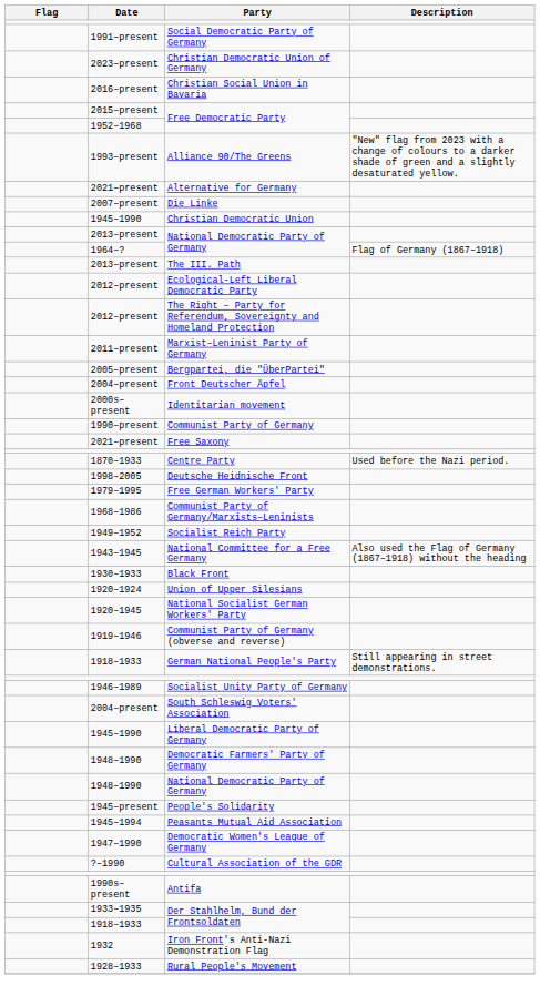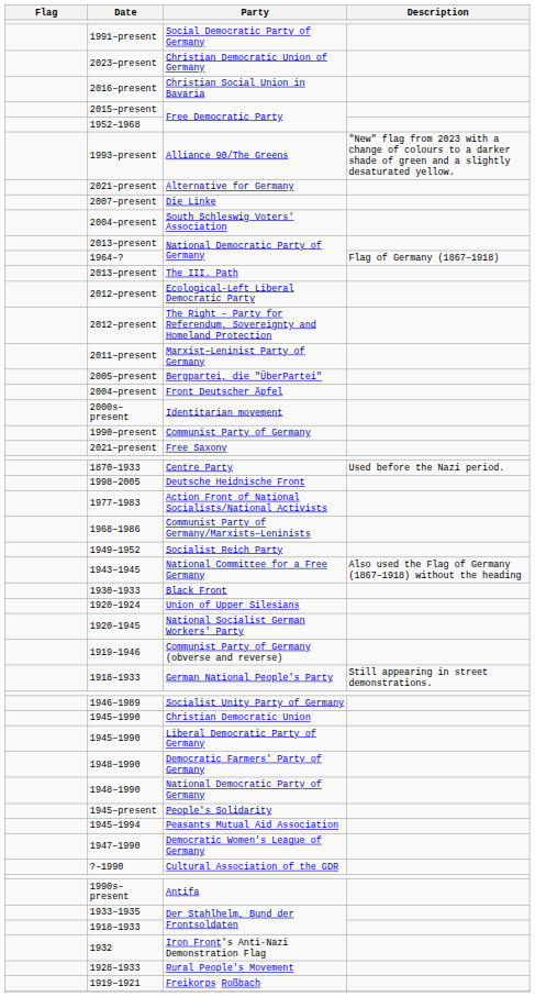 <table class="wikitable">
 <tr>
 <th width="110">Flag</th>
 <th width="100">Date</th>
 <th width="250">Party</th>
 <th width="250">Description</th>
 </tr>
 <tr>
 <td colspan="4"></td>
 </tr>
 <tr>
 <td></td>
 <td>1991–present</td>
 <td><a href='#'>Social Democratic Party of Germany</a></td>
 <td></td>
 </tr>
 <tr>
 <td></td>
 <td>2023–present</td>
 <td><a href='#'>Christian Democratic Union of Germany</a></td>
 <td></td>
 </tr>
 <tr>
 <td></td>
 <td>2016–present</td>
 <td><a href='#'>Christian Social Union in Bavaria</a></td>
 <td></td>
 </tr>
 <tr>
 <td></td>
 <td>2015–present</td>
 <td rowspan="2"><a href='#'>Free Democratic Party</a></td>
 <td></td>
 </tr>
 <tr>
 <td></td>
 <td>1952–1968</td>
 <td></td>
 </tr>
 <tr>
 <td></td>
 <td>1993–present</td>
 <td><a href='#'>Alliance 90/The Greens</a></td>
 <td>"New" flag from 2023 with a change of colours to a darker shade of green and a slightly desaturated yellow.</td>
 </tr>
 <tr>
 <td></td>
 <td>2021–present</td>
 <td><a href='#'>Alternative for Germany</a></td>
 <td></td>
 </tr>
 <tr>
 <td></td>
 <td>2007–present</td>
 <td><a href='#'>Die Linke</a></td>
 <td></td>
 </tr>
 <tr>
 <td></td>
-<td>1945–1990</td>
-<td><a href='#'>Christian Democratic Union</a></td>
+<td>2004–present</td>
+<td><a href='#'>South Schleswig Voters' Association</a></td>
 <td></td>
 </tr>
 <tr>
 <td></td>
 <td>2013–present</td>
 <td rowspan="2"><a href='#'>National Democratic Party of Germany</a></td>
 <td></td>
 </tr>
 <tr>
 <td></td>
 <td>1964–?</td>
 <td>Flag of Germany (1867–1918)</td>
 </tr>
 <tr>
 <td></td>
 <td>2013–present</td>
 <td><a href='#'>The III. Path</a></td>
 <td></td>
 </tr>
 <tr>
 <td></td>
 <td>2012–present</td>
 <td><a href='#'>Ecological-Left Liberal Democratic Party</a></td>
 <td></td>
 </tr>
 <tr>
 <td></td>
 <td>2012–present</td>
 <td><a href='#'>The Right – Party for Referendum, Sovereignty and Homeland Protection</a></td>
 <td></td>
 </tr>
 <tr>
 <td></td>
 <td>2011–present</td>
 <td><a href='#'>Marxist–Leninist Party of Germany</a></td>
 <td></td>
 </tr>
 <tr>
 <td></td>
 <td>2005–present</td>
 <td><a href='#'>Bergpartei, die "ÜberPartei"</a></td>
 <td></td>
 </tr>
 <tr>
 <td></td>
 <td>2004–present</td>
 <td><a href='#'>Front Deutscher Äpfel</a></td>
 <td></td>
 </tr>
 <tr>
 <td></td>
 <td>2000s–present</td>
 <td><a href='#'>Identitarian movement</a></td>
 <td></td>
 </tr>
 <tr>
 <td></td>
 <td>1990–present</td>
 <td><a href='#'>Communist Party of Germany</a></td>
 <td></td>
 </tr>
 <tr>
 <td></td>
 <td>2021–present</td>
 <td><a href='#'>Free Saxony</a></td>
 <td></td>
 </tr>
 <tr>
 <td colspan="4"></td>
 </tr>
 <tr>
 <td></td>
 <td>1870–1933</td>
 <td><a href='#'>Centre Party</a></td>
 <td>Used before the Nazi period.</td>
 </tr>
 <tr>
 <td></td>
 <td>1998–2005</td>
 <td><a href='#'>Deutsche Heidnische Front</a></td>
 <td></td>
 </tr>
 <tr>
 <td></td>
-<td>1979–1995</td>
-<td><a href='#'>Free German Workers' Party</a></td>
+<td>1977–1983</td>
+<td><a href='#'>Action Front of National Socialists/National Activists</a></td>
 <td></td>
 </tr>
 <tr>
 <td></td>
 <td>1968–1986</td>
 <td><a href='#'>Communist Party of Germany/Marxists–Leninists</a></td>
 <td></td>
 </tr>
 <tr>
 <td></td>
 <td>1949–1952</td>
 <td><a href='#'>Socialist Reich Party</a></td>
 <td></td>
 </tr>
 <tr>
 <td></td>
 <td>1943–1945</td>
 <td><a href='#'>National Committee for a Free Germany</a></td>
 <td>Also used the Flag of Germany (1867–1918) without the heading</td>
 </tr>
 <tr>
 <td></td>
 <td>1930–1933</td>
 <td><a href='#'>Black Front</a></td>
 <td></td>
 </tr>
 <tr>
 <td></td>
 <td>1920–1924</td>
 <td><a href='#'>Union of Upper Silesians</a></td>
 <td></td>
 </tr>
 <tr>
 <td></td>
 <td>1920–1945</td>
 <td><a href='#'>National Socialist German Workers' Party</a></td>
 <td></td>
 </tr>
 <tr>
 <td><br></td>
 <td>1919–1946</td>
 <td><a href='#'>Communist Party of Germany</a> (obverse and reverse)</td>
 <td></td>
 </tr>
 <tr>
 <td></td>
 <td>1918–1933</td>
 <td><a href='#'>German National People's Party</a></td>
 <td>Still appearing in street demonstrations.</td>
 </tr>
 <tr>
 <td colspan="4"></td>
 </tr>
 <tr>
 <td></td>
 <td>1946–1989</td>
 <td><a href='#'>Socialist Unity Party of Germany</a></td>
 <td></td>
 </tr>
 <tr>
 <td></td>
-<td>2004–present</td>
-<td><a href='#'>South Schleswig Voters' Association</a></td>
+<td>1945–1990</td>
+<td><a href='#'>Christian Democratic Union</a></td>
 <td></td>
 </tr>
 <tr>
 <td></td>
 <td>1945–1990</td>
 <td><a href='#'>Liberal Democratic Party of Germany</a></td>
 <td></td>
 </tr>
 <tr>
 <td></td>
 <td>1948–1990</td>
 <td><a href='#'>Democratic Farmers' Party of Germany</a></td>
 <td></td>
 </tr>
 <tr>
 <td></td>
 <td>1948–1990</td>
 <td><a href='#'>National Democratic Party of Germany</a></td>
 <td></td>
 </tr>
 <tr>
 <td></td>
 <td>1945–present</td>
 <td><a href='#'>People's Solidarity</a></td>
 <td></td>
 </tr>
 <tr>
 <td></td>
 <td>1945–1994</td>
 <td><a href='#'>Peasants Mutual Aid Association</a></td>
 <td></td>
 </tr>
 <tr>
 <td></td>
 <td>1947–1990</td>
 <td><a href='#'>Democratic Women's League of Germany</a></td>
 <td></td>
 </tr>
 <tr>
 <td></td>
 <td>?–1990</td>
 <td><a href='#'>Cultural Association of the GDR</a></td>
 <td></td>
 </tr>
 <tr>
 <td colspan="4"></td>
 </tr>
 <tr>
 <td></td>
 <td>1990s–present</td>
 <td><a href='#'>Antifa</a></td>
 <td></td>
 </tr>
 <tr>
 <td></td>
 <td>1933–1935</td>
 <td rowspan="2"><a href='#'>Der Stahlhelm, Bund der Frontsoldaten</a></td>
 <td></td>
 </tr>
 <tr>
 <td></td>
 <td>1918–1933</td>
 <td></td>
 </tr>
 <tr>
 <td></td>
 <td>1932</td>
 <td><a href='#'>Iron Front</a>'s Anti-Nazi Demonstration Flag</td>
 <td></td>
 </tr>
 <tr>
 <td></td>
 <td>1928–1933</td>
 <td><a href='#'>Rural People's Movement</a></td>
 <td></td>
 </tr>
 <tr>
+<td></td>
+<td>1919–1921</td>
+<td><a href='#'>Freikorps</a> <a href='#'>Roßbach</a></td>
+<td></td>
+</tr>
+<tr>
 </tr>
 </table>
